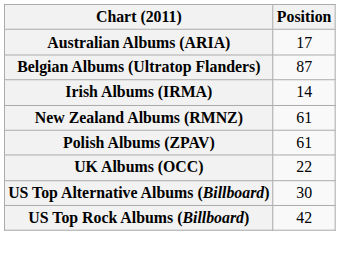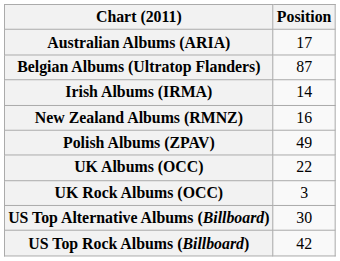 <table class="wikitable sortable plainrowheaders" style="text-align:center">
 <tr>
 <th scope="col">Chart (2011)</th>
 <th scope="col">Position</th>
 </tr>
 <tr>
 <th scope="row">Australian Albums (ARIA)</th>
 <td>17</td>
 </tr>
 <tr>
 <th scope="row">Belgian Albums (Ultratop Flanders)</th>
 <td>87</td>
 </tr>
 <tr>
 <th scope="row">Irish Albums (IRMA)</th>
 <td>14</td>
 </tr>
 <tr>
 <th scope="row">New Zealand Albums (RMNZ)</th>
-<td>61</td>
+<td>16</td>
 </tr>
 <tr>
 <th scope="row">Polish Albums (ZPAV)</th>
-<td>61</td>
+<td>49</td>
 </tr>
 <tr>
 <th scope="row">UK Albums (OCC)</th>
 <td>22</td>
+</tr>
+<tr>
+<th scope="row">UK Rock Albums (OCC)</th>
+<td>3</td>
 </tr>
 <tr>
 <th scope="row">US Top Alternative Albums (<em>Billboard</em>)</th>
 <td>30</td>
 </tr>
 <tr>
 <th scope="row">US Top Rock Albums (<em>Billboard</em>)</th>
 <td>42</td>
 </tr>
 </table>
